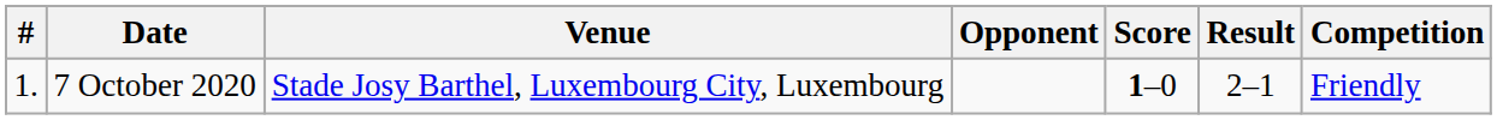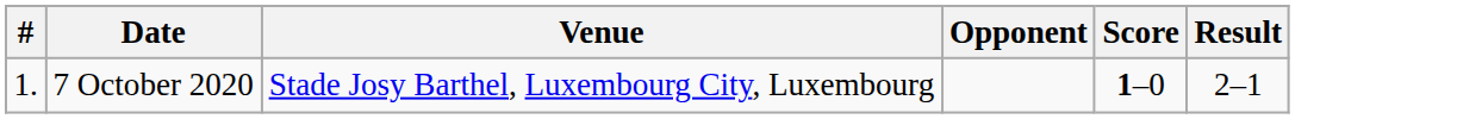 <table class="wikitable" style="font-size:85%;">
 <tr>
 <th>#</th>
 <th>Date</th>
 <th>Venue</th>
 <th>Opponent</th>
 <th>Score</th>
 <th>Result</th>
-<th>Competition</th>
 </tr>
 <tr>
 <td>1.</td>
 <td>7 October 2020</td>
 <td><a href='#'>Stade Josy Barthel</a>, <a href='#'>Luxembourg City</a>, Luxembourg</td>
 <td></td>
 <td align=center><strong>1</strong>–0</td>
 <td align=center>2–1</td>
-<td><a href='#'>Friendly</a></td>
 </tr>
 </table>
